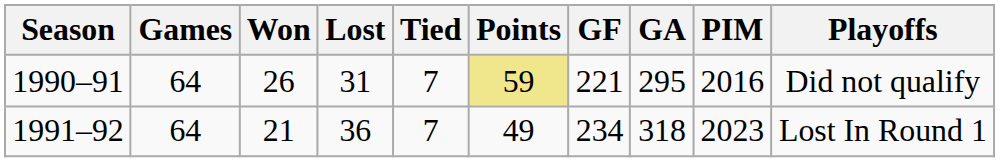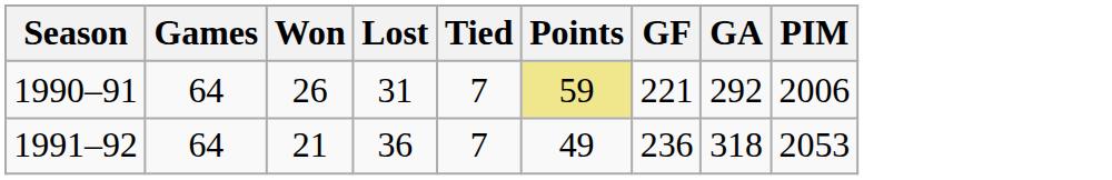 <table class="wikitable" style="text-align:center">
 <tr>
 <th>Season</th>
 <th>Games</th>
 <th>Won</th>
 <th>Lost</th>
 <th>Tied</th>
 <th>Points</th>
 <th>GF</th>
 <th>GA</th>
 <th>PIM</th>
-<th>Playoffs</th>
 </tr>
 <tr>
 <td>1990–91</td>
 <td>64</td>
 <td>26</td>
 <td>31</td>
 <td>7</td>
 <td style="background: khaki;">59</td>
 <td>221</td>
-<td>295</td>
-<td>2016</td>
-<td>Did not qualify</td>
+<td>292</td>
+<td>2006</td>
 </tr>
 <tr>
 <td>1991–92</td>
 <td>64</td>
 <td>21</td>
 <td>36</td>
 <td>7</td>
 <td>49</td>
-<td>234</td>
+<td>236</td>
 <td>318</td>
-<td>2023</td>
-<td>Lost In Round 1</td>
+<td>2053</td>
 </tr>
 </table>
